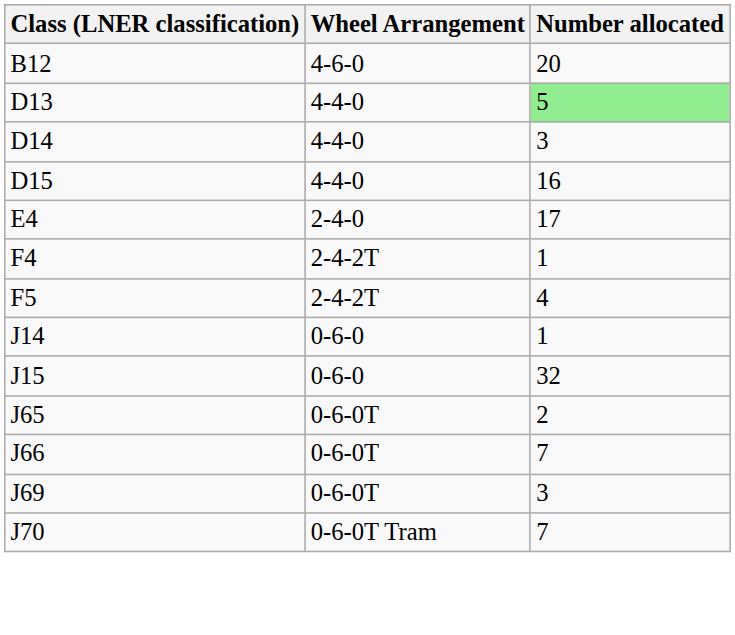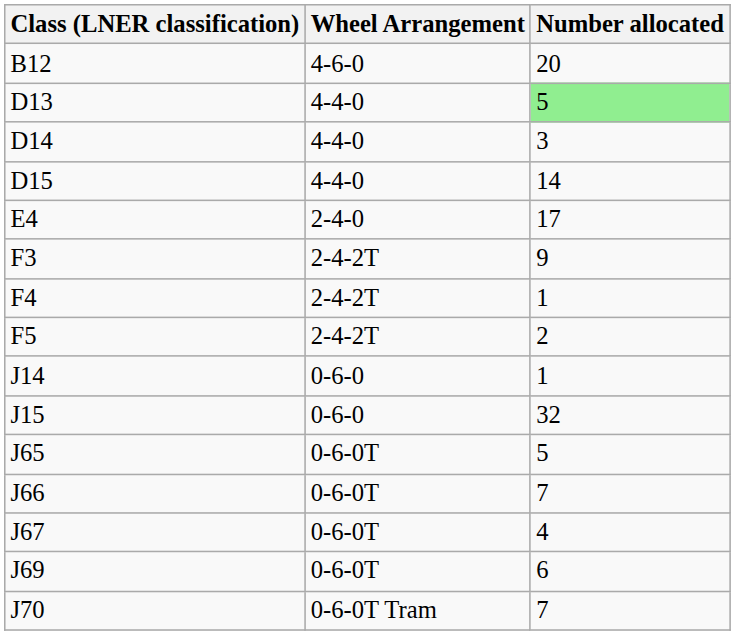 <table class="wikitable sortable">
 <tr>
 <th>Class (LNER classification)</th>
 <th>Wheel Arrangement</th>
 <th>Number allocated</th>
 </tr>
 <tr>
 <td>B12</td>
 <td>4-6-0</td>
 <td>20</td>
 </tr>
 <tr>
 <td>D13</td>
 <td>4-4-0</td>
 <td style="background: lightgreen;">5</td>
 </tr>
 <tr>
 <td>D14</td>
 <td>4-4-0</td>
 <td>3</td>
 </tr>
 <tr>
 <td>D15</td>
 <td>4-4-0</td>
-<td>16</td>
+<td>14</td>
 </tr>
 <tr>
 <td>E4</td>
 <td>2-4-0</td>
 <td>17</td>
+</tr>
+<tr>
+<td>F3</td>
+<td>2-4-2T</td>
+<td>9</td>
 </tr>
 <tr>
 <td>F4</td>
 <td>2-4-2T</td>
 <td>1</td>
 </tr>
 <tr>
 <td>F5</td>
 <td>2-4-2T</td>
-<td>4</td>
+<td>2</td>
 </tr>
 <tr>
 <td>J14</td>
 <td>0-6-0</td>
 <td>1</td>
 </tr>
 <tr>
 <td>J15</td>
 <td>0-6-0</td>
 <td>32</td>
 </tr>
 <tr>
 <td>J65</td>
 <td>0-6-0T</td>
-<td>2</td>
+<td>5</td>
 </tr>
 <tr>
 <td>J66</td>
 <td>0-6-0T</td>
 <td>7</td>
 </tr>
 <tr>
+<td>J67</td>
+<td>0-6-0T</td>
+<td>4</td>
+</tr>
+<tr>
 <td>J69</td>
 <td>0-6-0T</td>
-<td>3</td>
+<td>6</td>
 </tr>
 <tr>
 <td>J70</td>
 <td>0-6-0T Tram</td>
 <td>7</td>
 </tr>
 </table>
